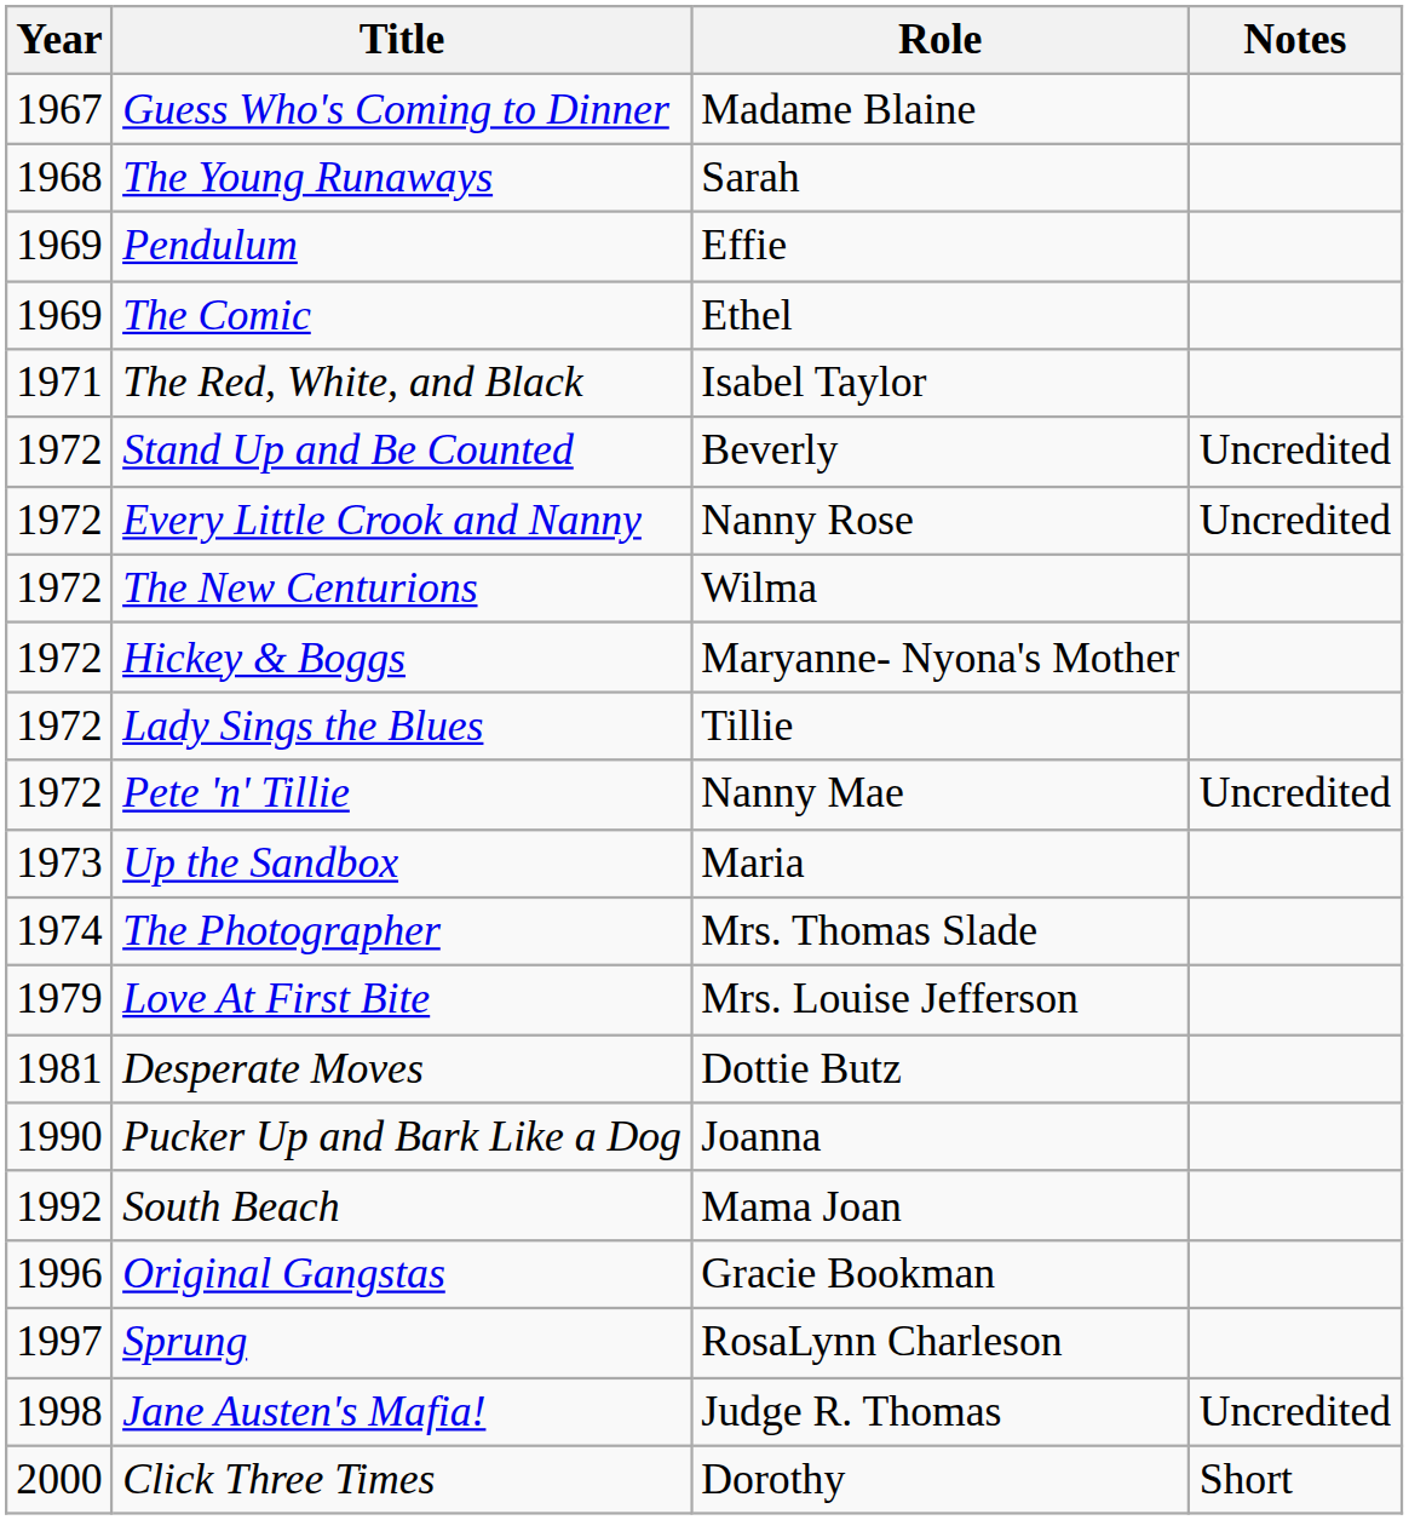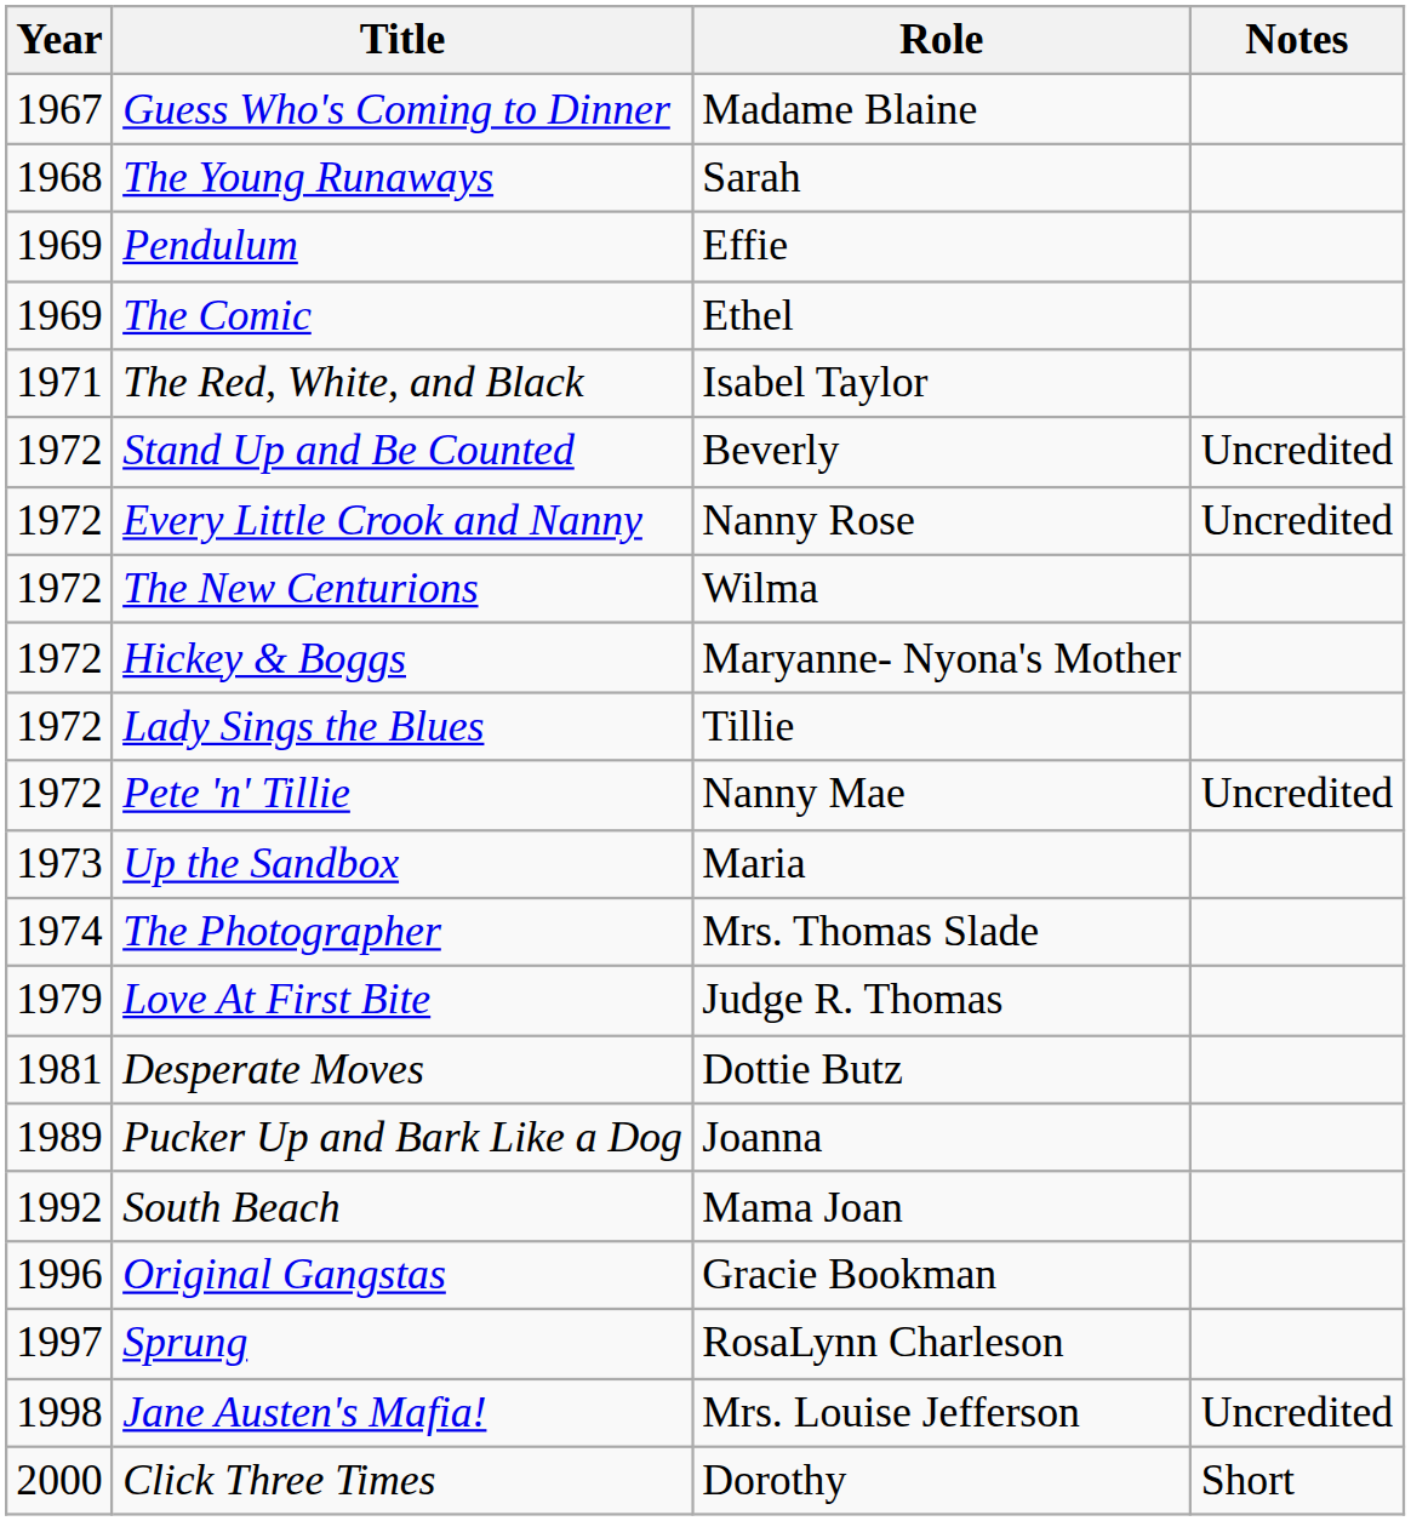 <table class="wikitable sortable">
 <tr>
 <th>Year</th>
 <th>Title</th>
 <th>Role</th>
 <th class="unsortable">Notes</th>
 </tr>
 <tr>
 <td>1967</td>
 <td><em><a href='#'>Guess Who's Coming to Dinner</a></em></td>
 <td>Madame Blaine</td>
 <td></td>
 </tr>
 <tr>
 <td>1968</td>
 <td><em><a href='#'>The Young Runaways</a></em></td>
 <td>Sarah</td>
 <td></td>
 </tr>
 <tr>
 <td>1969</td>
 <td><em><a href='#'>Pendulum</a></em></td>
 <td>Effie</td>
 <td></td>
 </tr>
 <tr>
 <td>1969</td>
 <td><em><a href='#'>The Comic</a></em></td>
 <td>Ethel</td>
 <td></td>
 </tr>
 <tr>
 <td>1971</td>
 <td><em>The Red, White, and Black</em></td>
 <td>Isabel Taylor</td>
 <td></td>
 </tr>
 <tr>
 <td>1972</td>
 <td><em><a href='#'>Stand Up and Be Counted</a></em></td>
 <td>Beverly</td>
 <td>Uncredited</td>
 </tr>
 <tr>
 <td>1972</td>
 <td><em><a href='#'>Every Little Crook and Nanny</a></em></td>
 <td>Nanny Rose</td>
 <td>Uncredited</td>
 </tr>
 <tr>
 <td>1972</td>
 <td><em><a href='#'>The New Centurions</a></em></td>
 <td>Wilma</td>
 <td></td>
 </tr>
 <tr>
 <td>1972</td>
 <td><em><a href='#'>Hickey & Boggs</a></em></td>
 <td>Maryanne- Nyona's Mother</td>
 <td></td>
 </tr>
 <tr>
 <td>1972</td>
 <td><em><a href='#'>Lady Sings the Blues</a></em></td>
 <td>Tillie</td>
 <td></td>
 </tr>
 <tr>
 <td>1972</td>
 <td><em><a href='#'>Pete 'n' Tillie</a></em></td>
 <td>Nanny Mae</td>
 <td>Uncredited</td>
 </tr>
 <tr>
 <td>1973</td>
 <td><em><a href='#'>Up the Sandbox</a></em></td>
 <td>Maria</td>
 <td></td>
 </tr>
 <tr>
 <td>1974</td>
 <td><em><a href='#'>The Photographer</a></em></td>
 <td>Mrs. Thomas Slade</td>
 <td></td>
 </tr>
 <tr>
 <td>1979</td>
 <td><em><a href='#'>Love At First Bite</a></em></td>
-<td>Mrs. Louise Jefferson</td>
+<td>Judge R. Thomas</td>
 <td></td>
 </tr>
 <tr>
 <td>1981</td>
 <td><em>Desperate Moves</em></td>
 <td>Dottie Butz</td>
 <td></td>
 </tr>
 <tr>
-<td>1990</td>
+<td>1989</td>
 <td><em>Pucker Up and Bark Like a Dog</em></td>
 <td>Joanna</td>
 <td></td>
 </tr>
 <tr>
 <td>1992</td>
 <td><em>South Beach</em></td>
 <td>Mama Joan</td>
 <td></td>
 </tr>
 <tr>
 <td>1996</td>
 <td><em><a href='#'>Original Gangstas</a></em></td>
 <td>Gracie Bookman</td>
 <td></td>
 </tr>
 <tr>
 <td>1997</td>
 <td><em><a href='#'>Sprung</a></em></td>
 <td>RosaLynn Charleson</td>
 <td></td>
 </tr>
 <tr>
 <td>1998</td>
 <td><em><a href='#'>Jane Austen's Mafia!</a></em></td>
-<td>Judge R. Thomas</td>
+<td>Mrs. Louise Jefferson</td>
 <td>Uncredited</td>
 </tr>
 <tr>
 <td>2000</td>
 <td><em>Click Three Times</em></td>
 <td>Dorothy</td>
 <td>Short</td>
 </tr>
 </table>
